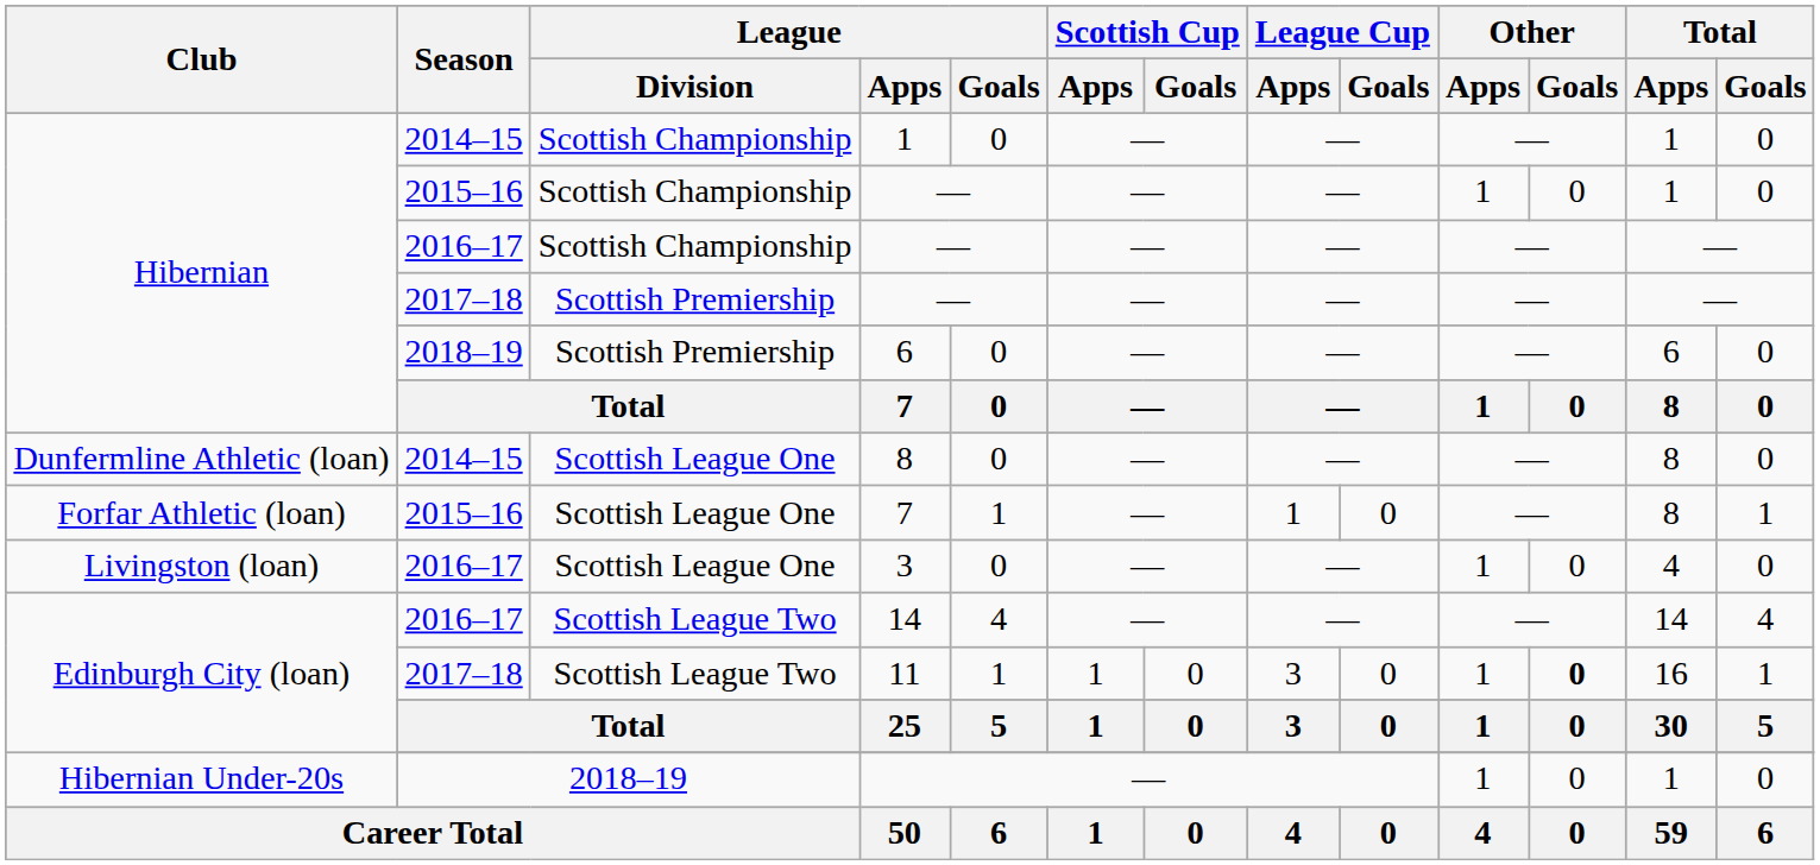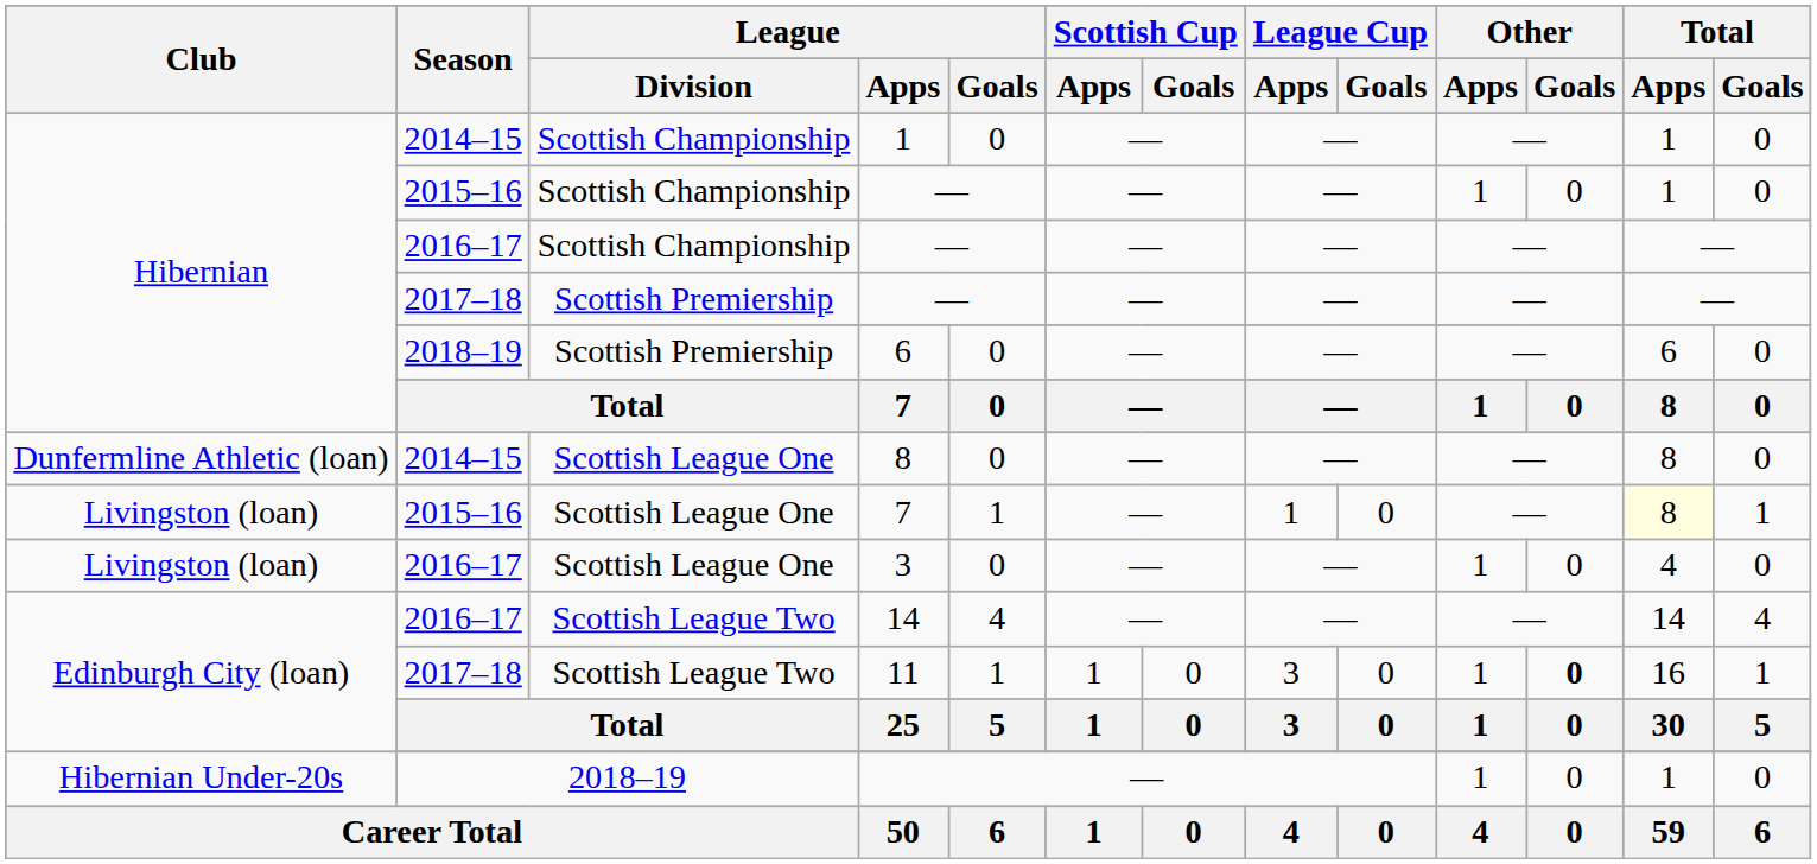 <table class="wikitable" style="text-align:center">
 <tr>
 <th rowspan="2">Club</th>
 <th rowspan="2">Season</th>
 <th colspan="3">League</th>
 <th colspan="2"><a href='#'>Scottish Cup</a></th>
 <th colspan="2"><a href='#'>League Cup</a></th>
 <th colspan="2">Other</th>
 <th colspan="2">Total</th>
 </tr>
 <tr>
 <th>Division</th>
 <th>Apps</th>
 <th>Goals</th>
 <th>Apps</th>
 <th>Goals</th>
 <th>Apps</th>
 <th>Goals</th>
 <th>Apps</th>
 <th>Goals</th>
 <th>Apps</th>
 <th>Goals</th>
 </tr>
 <tr>
 <td rowspan="6"><a href='#'>Hibernian</a></td>
 <td><a href='#'>2014–15</a></td>
 <td><a href='#'>Scottish Championship</a></td>
 <td>1</td>
 <td>0</td>
 <td colspan="2">—</td>
 <td colspan="2">—</td>
 <td colspan="2">—</td>
 <td>1</td>
 <td>0</td>
 </tr>
 <tr>
 <td><a href='#'>2015–16</a></td>
 <td>Scottish Championship</td>
 <td colspan="2">—</td>
 <td colspan="2">—</td>
 <td colspan="2">—</td>
 <td>1</td>
 <td>0</td>
 <td>1</td>
 <td>0</td>
 </tr>
 <tr>
 <td><a href='#'>2016–17</a></td>
 <td>Scottish Championship</td>
 <td colspan="2">—</td>
 <td colspan="2">—</td>
 <td colspan="2">—</td>
 <td colspan="2">—</td>
 <td colspan="2">—</td>
 </tr>
 <tr>
 <td><a href='#'>2017–18</a></td>
 <td><a href='#'>Scottish Premiership</a></td>
 <td colspan="2">—</td>
 <td colspan="2">—</td>
 <td colspan="2">—</td>
 <td colspan="2">—</td>
 <td colspan="2">—</td>
 </tr>
 <tr>
 <td><a href='#'>2018–19</a></td>
 <td>Scottish Premiership</td>
 <td>6</td>
 <td>0</td>
 <td colspan="2">—</td>
 <td colspan="2">—</td>
 <td colspan="2">—</td>
 <td>6</td>
 <td>0</td>
 </tr>
 <tr>
 <th colspan="2">Total</th>
 <th>7</th>
 <th>0</th>
 <th colspan="2">—</th>
 <th colspan="2">—</th>
 <th>1</th>
 <th>0</th>
 <th>8</th>
 <th>0</th>
 </tr>
 <tr>
 <td><a href='#'>Dunfermline Athletic</a> (loan)</td>
 <td><a href='#'>2014–15</a></td>
 <td><a href='#'>Scottish League One</a></td>
 <td>8</td>
 <td>0</td>
 <td colspan="2">—</td>
 <td colspan="2">—</td>
 <td colspan="2">—</td>
 <td>8</td>
 <td>0</td>
 </tr>
 <tr>
-<td><a href='#'>Forfar Athletic</a> (loan)</td>
+<td><a href='#'>Livingston</a> (loan)</td>
 <td><a href='#'>2015–16</a></td>
 <td>Scottish League One</td>
 <td>7</td>
 <td>1</td>
 <td colspan="2">—</td>
 <td>1</td>
 <td>0</td>
 <td colspan="2">—</td>
-<td>8</td>
+<td style="background: lightyellow;">8</td>
 <td>1</td>
 </tr>
 <tr>
 <td><a href='#'>Livingston</a> (loan)</td>
 <td><a href='#'>2016–17</a></td>
 <td>Scottish League One</td>
 <td>3</td>
 <td>0</td>
 <td colspan="2">—</td>
 <td colspan="2">—</td>
 <td>1</td>
 <td>0</td>
 <td>4</td>
 <td>0</td>
 </tr>
 <tr>
 <td rowspan="3"><a href='#'>Edinburgh City</a> (loan)</td>
 <td><a href='#'>2016–17</a></td>
 <td><a href='#'>Scottish League Two</a></td>
 <td>14</td>
 <td>4</td>
 <td colspan="2">—</td>
 <td colspan="2">—</td>
 <td colspan="2">—</td>
 <td>14</td>
 <td>4</td>
 </tr>
 <tr>
 <td><a href='#'>2017–18</a></td>
 <td>Scottish League Two</td>
 <td>11</td>
 <td>1</td>
 <td>1</td>
 <td>0</td>
 <td>3</td>
 <td>0</td>
 <td>1</td>
 <td><strong>0</strong></td>
 <td>16</td>
 <td>1</td>
 </tr>
 <tr>
 <th colspan="2">Total</th>
 <th>25</th>
 <th>5</th>
 <th>1</th>
 <th>0</th>
 <th>3</th>
 <th>0</th>
 <th>1</th>
 <th>0</th>
 <th>30</th>
 <th>5</th>
 </tr>
 <tr>
 <td rowspan="2"><a href='#'>Hibernian Under-20s</a></td>
 </tr>
 <tr>
 <td colspan="2"><a href='#'>2018–19</a></td>
 <td colspan="6">—</td>
 <td>1</td>
 <td>0</td>
 <td>1</td>
 <td>0</td>
 </tr>
 <tr>
 <th colspan="3">Career Total</th>
 <th>50</th>
 <th>6</th>
 <th>1</th>
 <th>0</th>
 <th>4</th>
 <th>0</th>
 <th>4</th>
 <th>0</th>
 <th>59</th>
 <th>6</th>
 </tr>
 </table>
